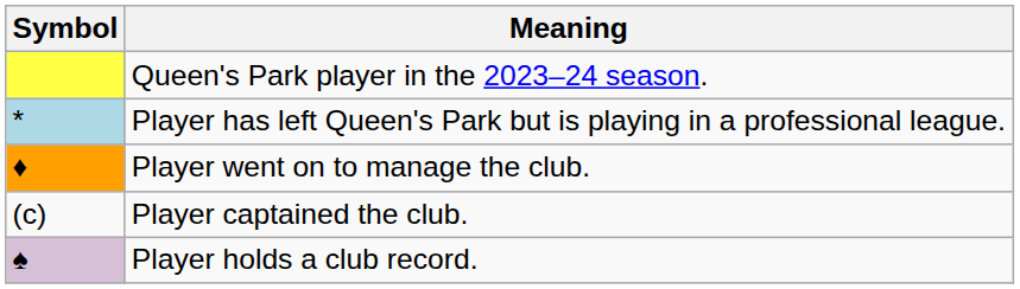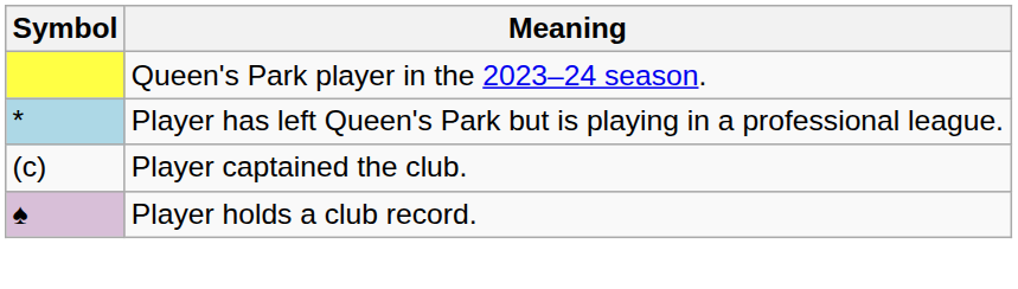 <table Class="wikitable">
 <tr>
 <th>Symbol</th>
 <th>Meaning</th>
 </tr>
 <tr>
 <td style="background:#ff4;"></td>
 <td>Queen's Park player in the <a href='#'>2023–24 season</a>.</td>
 </tr>
 <tr>
 <td style="background:lightblue;">*</td>
 <td>Player has left Queen's Park but is playing in a professional league.</td>
 </tr>
 <tr>
-<td style="background:#ffa000;">♦</td>
-<td>Player went on to manage the club.</td>
-</tr>
-<tr>
 <td>(c)</td>
 <td>Player captained the club.</td>
 </tr>
 <tr>
 <td style="background:thistle;">♠</td>
 <td>Player holds a club record.</td>
 </tr>
 </table>
